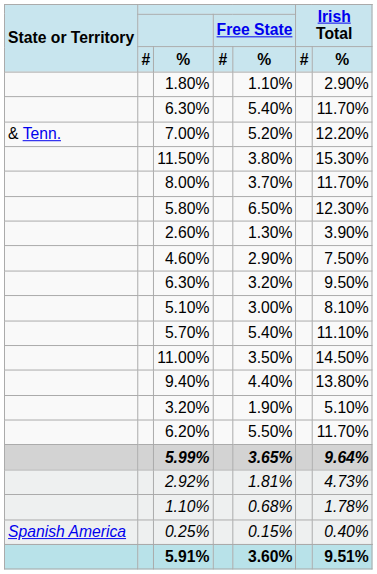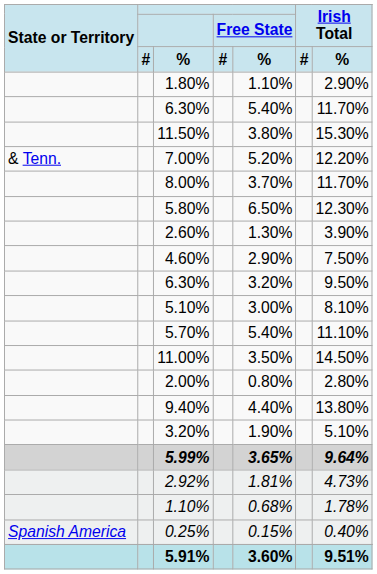 <table class="wikitable sortable" style="text-align:right">
 <tr>
 <th colspan=1 rowspan=4 style="text-align:center; background-color:#C8E5EE;"><strong>State or Territory</strong></th>
 </tr>
 <tr>
 <th colspan=4 rowspan=1 style="text-align:center; background:#C8E5EE;"></th>
 <th colspan=2 rowspan=2 style="text-align:center; background:#C8E5EE;"> <a href='#'>Irish</a><br> Total</th>
 </tr>
 <tr>
 <th rowspan="1"  colspan=2 style="text-align:center; background:#C8E5EE;"></th>
 <th colspan=2 rowspan=1 style="text-align:center; background:#C8E5EE;"> <a href='#'>Free State</a></th>
 </tr>
 <tr>
 <th style="background-color:#C8E5EE;">#</th>
 <th style="background-color:#C8E5EE;">%</th>
 <th style="background-color:#C8E5EE;">#</th>
 <th style="background-color:#C8E5EE;">%</th>
 <th style="background-color:#C8E5EE;">#</th>
 <th style="background-color:#C8E5EE;">%</th>
 </tr>
 <tr>
 <td border = "1"; align="left"></td>
 <td align="right"></td>
 <td align="right">1.80%</td>
 <td align="right"></td>
 <td align="right">1.10%</td>
 <td align="right"></td>
 <td align="right">2.90%</td>
 </tr>
 <tr>
 <td border = "1"; align="left"></td>
 <td align="right"></td>
 <td align="right">6.30%</td>
 <td align="right"></td>
 <td align="right">5.40%</td>
 <td align="right"></td>
 <td align="right">11.70%</td>
 </tr>
 <tr>
+<td border = "1"; align="left"></td>
+<td align="right"></td>
+<td align="right">11.50%</td>
+<td align="right"></td>
+<td align="right">3.80%</td>
+<td align="right"></td>
+<td align="right">15.30%</td>
+</tr>
+<tr>
 <td border = "1"; align="left"> & <a href='#'>Tenn.</a></td>
 <td align="right"></td>
 <td align="right">7.00%</td>
 <td align="right"></td>
 <td align="right">5.20%</td>
 <td align="right"></td>
 <td align="right">12.20%</td>
-</tr>
-<tr>
-<td border = "1"; align="left"></td>
-<td align="right"></td>
-<td align="right">11.50%</td>
-<td align="right"></td>
-<td align="right">3.80%</td>
-<td align="right"></td>
-<td align="right">15.30%</td>
 </tr>
 <tr>
 <td border = "1"; align="left"></td>
 <td align="right"></td>
 <td align="right">8.00%</td>
 <td align="right"></td>
 <td align="right">3.70%</td>
 <td align="right"></td>
 <td align="right">11.70%</td>
 </tr>
 <tr>
 <td border = "1"; align="left"></td>
 <td align="right"></td>
 <td align="right">5.80%</td>
 <td align="right"></td>
 <td align="right">6.50%</td>
 <td align="right"></td>
 <td align="right">12.30%</td>
 </tr>
 <tr>
 <td border = "1"; align="left"></td>
 <td align="right"></td>
 <td align="right">2.60%</td>
 <td align="right"></td>
 <td align="right">1.30%</td>
 <td align="right"></td>
 <td align="right">3.90%</td>
 </tr>
 <tr>
 <td border = "1"; align="left"></td>
 <td align="right"></td>
 <td align="right">4.60%</td>
 <td align="right"></td>
 <td align="right">2.90%</td>
 <td align="right"></td>
 <td align="right">7.50%</td>
 </tr>
 <tr>
 <td border = "1"; align="left"></td>
 <td align="right"></td>
 <td align="right">6.30%</td>
 <td align="right"></td>
 <td align="right">3.20%</td>
 <td align="right"></td>
 <td align="right">9.50%</td>
 </tr>
 <tr>
 <td border = "1"; align="left"></td>
 <td align="right"></td>
 <td align="right">5.10%</td>
 <td align="right"></td>
 <td align="right">3.00%</td>
 <td align="right"></td>
 <td align="right">8.10%</td>
 </tr>
 <tr>
 <td border = "1"; align="left"></td>
 <td align="right"></td>
 <td align="right">5.70%</td>
 <td align="right"></td>
 <td align="right">5.40%</td>
 <td align="right"></td>
 <td align="right">11.10%</td>
 </tr>
 <tr>
 <td border = "1"; align="left"></td>
 <td align="right"></td>
 <td align="right">11.00%</td>
 <td align="right"></td>
 <td align="right">3.50%</td>
 <td align="right"></td>
 <td align="right">14.50%</td>
 </tr>
 <tr>
 <td border = "1"; align="left"></td>
 <td align="right"></td>
+<td align="right">2.00%</td>
+<td align="right"></td>
+<td align="right">0.80%</td>
+<td align="right"></td>
+<td align="right">2.80%</td>
+</tr>
+<tr>
+<td border = "1"; align="left"></td>
+<td align="right"></td>
 <td align="right">9.40%</td>
 <td align="right"></td>
 <td align="right">4.40%</td>
 <td align="right"></td>
 <td align="right">13.80%</td>
 </tr>
 <tr>
 <td border = "1"; align="left"></td>
 <td align="right"></td>
 <td align="right">3.20%</td>
 <td align="right"></td>
 <td align="right">1.90%</td>
 <td align="right"></td>
 <td align="right">5.10%</td>
-</tr>
-<tr>
-<td border = "1"; align="left"></td>
-<td align="right"></td>
-<td align="right">6.20%</td>
-<td align="right"></td>
-<td align="right">5.50%</td>
-<td align="right"></td>
-<td align="right">11.70%</td>
 </tr>
 <tr bgcolor="lightgrey">
 <td border = "1"; align="left"></td>
 <td align="right"><strong><em></em></strong></td>
 <td align="right"><strong><em>5.99%</em></strong></td>
 <td align="right"><strong><em></em></strong></td>
 <td align="right"><strong><em>3.65%</em></strong></td>
 <td align="right"><strong><em></em></strong></td>
 <td align="right"><strong><em>9.64%</em></strong></td>
 </tr>
 <tr bgcolor="#EEF0F0">
 <td border = "1"; align="left"></td>
 <td align="right"><em></em></td>
 <td align="right"><em>2.92%</em></td>
 <td align="right"><em></em></td>
 <td align="right"><em>1.81%</em></td>
 <td align="right"><em></em></td>
 <td align="right"><em>4.73%</em></td>
 </tr>
 <tr bgcolor="#EEF0F0">
 <td border = "1"; align="left"></td>
 <td align="right"><em></em></td>
 <td align="right"><em>1.10%</em></td>
 <td align="right"><em></em></td>
 <td align="right"><em>0.68%</em></td>
 <td align="right"><em></em></td>
 <td align="right"><em>1.78%</em></td>
 </tr>
 <tr bgcolor="#EEF0F0">
 <td border = "1"; align="left"><em> <a href='#'>Spanish America</a></em></td>
 <td align="right"><em></em></td>
 <td align="right"><em>0.25%</em></td>
 <td align="right"><em></em></td>
 <td align="right"><em>0.15%</em></td>
 <td align="right"><em></em></td>
 <td align="right"><em>0.40%</em></td>
 </tr>
 <tr>
 </tr>
 <tr class="sortbottom" bgcolor="#B8E2E9">
 <td border = "1"; align="center"><strong></strong></td>
 <td align="right"><strong></strong></td>
 <td align="right"><strong>5.91%</strong></td>
 <td align="right"><strong></strong></td>
 <td align="right"><strong>3.60%</strong></td>
 <td align="right"><strong></strong></td>
 <td align="right"><strong>9.51%</strong></td>
 </tr>
 </table>
